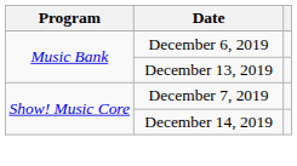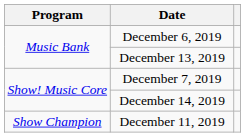 <table class="sortable wikitable" style="text-align:center;">
 <tr>
 <th>Program</th>
 <th width="140">Date</th>
 <th class="unsortable"></th>
 </tr>
 <tr>
 <td rowspan="2"><em><a href='#'>Music Bank</a></em></td>
 <td>December 6, 2019</td>
 <td></td>
 </tr>
 <tr>
 <td>December 13, 2019</td>
 <td></td>
 </tr>
 <tr>
 <td rowspan="2"><em><a href='#'>Show! Music Core</a></em></td>
 <td>December 7, 2019</td>
 <td></td>
 </tr>
 <tr>
 <td>December 14, 2019</td>
 <td></td>
 </tr>
+<tr>
+<td><em><a href='#'>Show Champion</a></em></td>
+<td>December 11, 2019</td>
+<td></td>
+</tr>
 </table>
